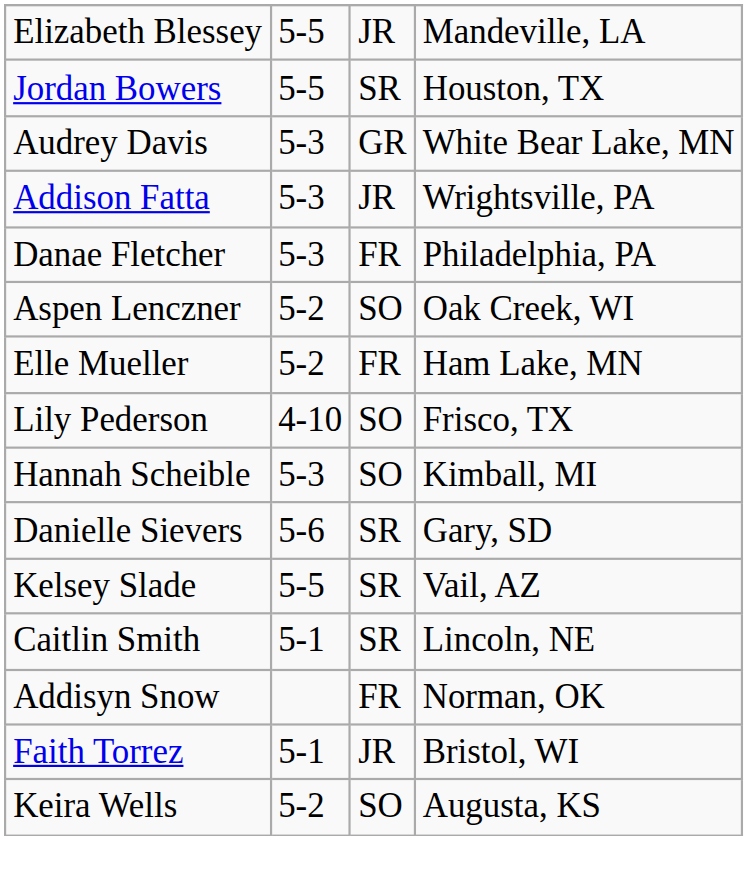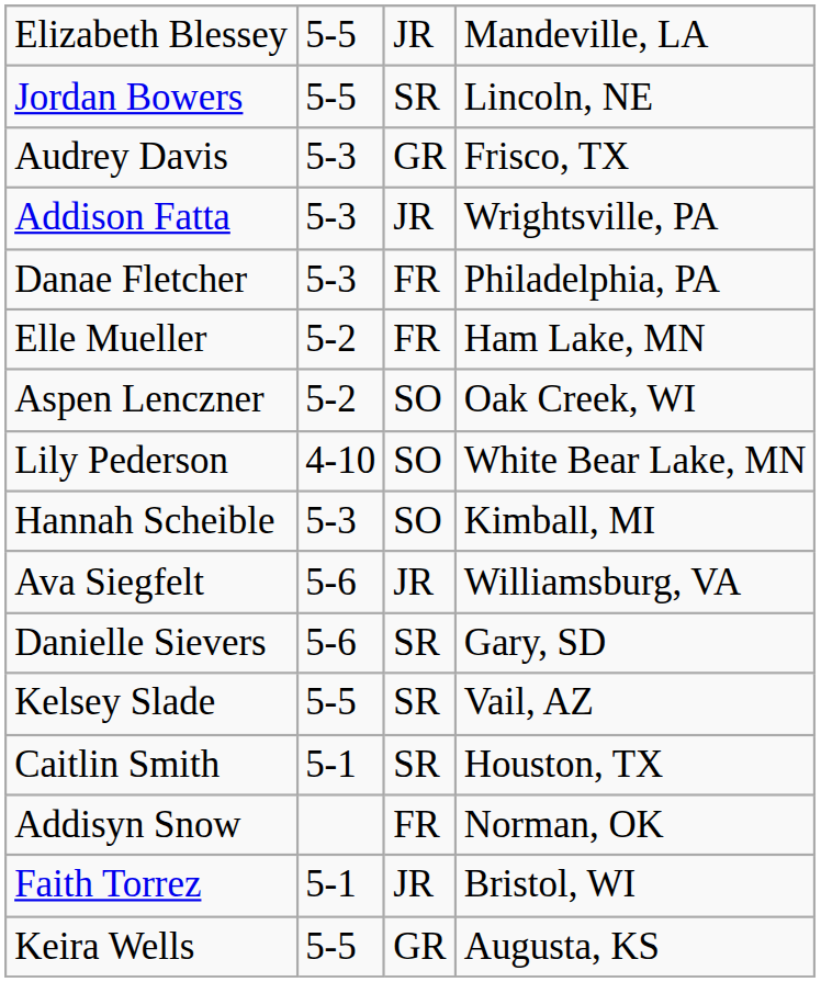 <table class="wikitable">
 <tr>
 </tr>
 <tr>
 <td>Elizabeth Blessey</td>
 <td>5-5</td>
 <td>JR</td>
 <td>Mandeville, LA</td>
 </tr>
 <tr>
 <td><a href='#'>Jordan Bowers</a></td>
 <td>5-5</td>
 <td>SR</td>
-<td>Houston, TX</td>
+<td>Lincoln, NE</td>
 </tr>
 <tr>
 <td>Audrey Davis</td>
 <td>5-3</td>
 <td>GR</td>
-<td>White Bear Lake, MN</td>
+<td>Frisco, TX</td>
 </tr>
 <tr>
 <td><a href='#'>Addison Fatta</a></td>
 <td>5-3</td>
 <td>JR</td>
 <td>Wrightsville, PA</td>
 </tr>
 <tr>
 <td>Danae Fletcher</td>
 <td>5-3</td>
 <td>FR</td>
 <td>Philadelphia, PA</td>
 </tr>
 <tr>
+<td>Elle Mueller</td>
+<td>5-2</td>
+<td>FR</td>
+<td>Ham Lake, MN</td>
+</tr>
+<tr>
 <td>Aspen Lenczner</td>
 <td>5-2</td>
 <td>SO</td>
 <td>Oak Creek, WI</td>
 </tr>
 <tr>
-<td>Elle Mueller</td>
-<td>5-2</td>
-<td>FR</td>
-<td>Ham Lake, MN</td>
-</tr>
-<tr>
 <td>Lily Pederson</td>
 <td>4-10</td>
 <td>SO</td>
-<td>Frisco, TX</td>
+<td>White Bear Lake, MN</td>
 </tr>
 <tr>
 <td>Hannah Scheible</td>
 <td>5-3</td>
 <td>SO</td>
 <td>Kimball, MI</td>
+</tr>
+<tr>
+<td>Ava Siegfelt</td>
+<td>5-6</td>
+<td>JR</td>
+<td>Williamsburg, VA</td>
 </tr>
 <tr>
 <td>Danielle Sievers</td>
 <td>5-6</td>
 <td>SR</td>
 <td>Gary, SD</td>
 </tr>
 <tr>
 <td>Kelsey Slade</td>
 <td>5-5</td>
 <td>SR</td>
 <td>Vail, AZ</td>
 </tr>
 <tr>
 <td>Caitlin Smith</td>
 <td>5-1</td>
 <td>SR</td>
-<td>Lincoln, NE</td>
+<td>Houston, TX</td>
 </tr>
 <tr>
 <td>Addisyn Snow</td>
 <td></td>
 <td>FR</td>
 <td>Norman, OK</td>
 </tr>
 <tr>
 <td><a href='#'>Faith Torrez</a></td>
 <td>5-1</td>
 <td>JR</td>
 <td>Bristol, WI</td>
 </tr>
 <tr>
 <td>Keira Wells</td>
-<td>5-2</td>
-<td>SO</td>
+<td>5-5</td>
+<td>GR</td>
 <td>Augusta, KS</td>
 </tr>
 </table>
